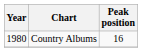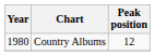 <table class="wikitable">
 <tr>
 <th align="center">Year</th>
 <th align="center">Chart</th>
 <th align="center">Peak<br>position</th>
 </tr>
 <tr>
 <td align="center">1980</td>
 <td align="center">Country Albums</td>
-<td align="center">16</td>
+<td align="center">12</td>
 </tr>
 <tr>
 </tr>
 </table>
